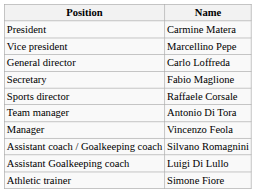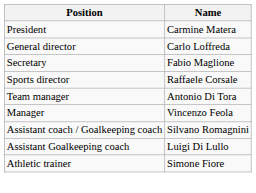 <table class="wikitable">
 <tr>
 <th>Position</th>
 <th>Name</th>
 </tr>
 <tr>
 <td>President</td>
 <td> Carmine Matera </td>
-</tr>
-<tr>
-<td>Vice president</td>
-<td> Marcellino Pepe </td>
 </tr>
 <tr>
 <td>General director</td>
 <td> Carlo Loffreda </td>
 </tr>
 <tr>
 <td>Secretary</td>
 <td> Fabio Maglione </td>
 </tr>
 <tr>
 <td>Sports director</td>
 <td> Raffaele Corsale </td>
 </tr>
 <tr>
 <td>Team manager</td>
 <td> Antonio Di Tora </td>
 </tr>
 <tr>
 <td>Manager</td>
 <td> Vincenzo Feola </td>
 </tr>
 <tr>
 <td>Assistant coach / Goalkeeping coach</td>
 <td> Silvano Romagnini </td>
 </tr>
 <tr>
 <td>Assistant Goalkeeping coach</td>
 <td> Luigi Di Lullo </td>
 </tr>
 <tr>
 <td>Athletic trainer</td>
 <td> Simone Fiore </td>
 </tr>
 </table>
